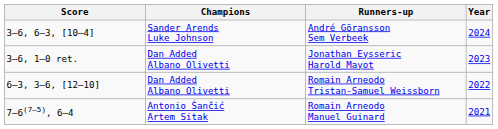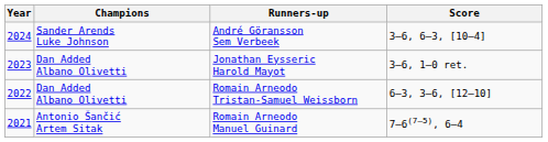 <table class="wikitable" style="font-size:90%">
 <tr>
-<th width="175">Score</th>
+<th>Year</th>
 <th width="200">Champions</th>
 <th width="200">Runners-up</th>
-<th>Year</th>
+<th width="175">Score</th>
 </tr>
 <tr>
-<td>3–6, 6–3, [10–4]</td>
+<td><a href='#'>2024</a></td>
 <td> <a href='#'>Sander Arends</a><br> <a href='#'>Luke Johnson</a></td>
 <td> <a href='#'>André Göransson</a><br> <a href='#'>Sem Verbeek</a></td>
-<td><a href='#'>2024</a></td>
+<td>3–6, 6–3, [10–4]</td>
 </tr>
 <tr>
-<td>3–6, 1–0 ret.</td>
+<td><a href='#'>2023</a></td>
 <td> <a href='#'>Dan Added</a><br> <a href='#'>Albano Olivetti</a></td>
 <td> <a href='#'>Jonathan Eysseric</a><br> <a href='#'>Harold Mayot</a></td>
-<td><a href='#'>2023</a></td>
+<td>3–6, 1–0 ret.</td>
 </tr>
 <tr>
-<td>6–3, 3–6, [12–10]</td>
+<td><a href='#'>2022</a></td>
 <td> <a href='#'>Dan Added</a><br> <a href='#'>Albano Olivetti</a></td>
 <td> <a href='#'>Romain Arneodo</a><br> <a href='#'>Tristan-Samuel Weissborn</a></td>
-<td><a href='#'>2022</a></td>
+<td>6–3, 3–6, [12–10]</td>
 </tr>
 <tr>
-<td>7–6<sup>(7–5)</sup>, 6–4</td>
+<td><a href='#'>2021</a></td>
 <td> <a href='#'>Antonio Šančić</a><br> <a href='#'>Artem Sitak</a></td>
 <td> <a href='#'>Romain Arneodo</a><br> <a href='#'>Manuel Guinard</a></td>
-<td><a href='#'>2021</a></td>
+<td>7–6<sup>(7–5)</sup>, 6–4</td>
 </tr>
 </table>
